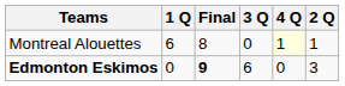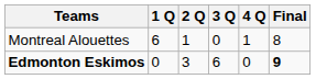 <table class="wikitable">
 <tr>
 <th>Teams</th>
 <th>1 Q</th>
-<th>Final</th>
+<th>2 Q</th>
 <th>3 Q</th>
 <th>4 Q</th>
-<th>2 Q</th>
+<th>Final</th>
 </tr>
 <tr>
 <td>Montreal Alouettes</td>
 <td>6</td>
+<td>1</td>
+<td>0</td>
+<td>1</td>
 <td>8</td>
-<td>0</td>
-<td style="background: lightyellow;">1</td>
-<td>1</td>
 </tr>
 <tr>
 <td><strong>Edmonton Eskimos</strong></td>
 <td>0</td>
-<td><strong>9</strong></td>
+<td>3</td>
 <td>6</td>
 <td>0</td>
-<td>3</td>
+<td><strong>9</strong></td>
 </tr>
 </table>
